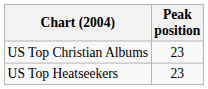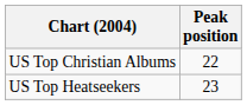 <table class="wikitable">
 <tr>
 <th>Chart (2004)</th>
 <th>Peak<br>position</th>
 </tr>
 <tr>
 <td>US Top Christian Albums</td>
-<td align="center">23</td>
+<td align="center">22</td>
 </tr>
 <tr>
 <td>US Top Heatseekers</td>
 <td align="center">23</td>
 </tr>
 </table>
